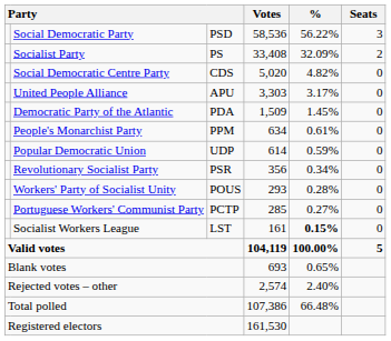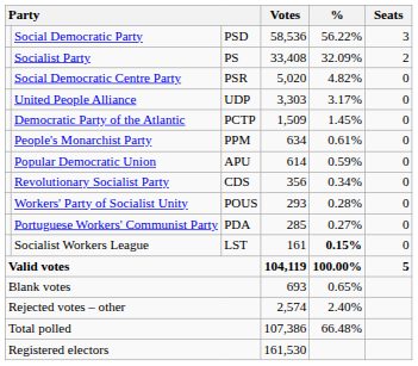 <table class="wikitable" border="1" style="text-align:right;">
 <tr>
 <th style="text-align:left;" colspan=3>Party</th>
 <th align=center width="50">Votes</th>
 <th align=center width="50">%</th>
 <th align=center width="50">Seats</th>
 </tr>
 <tr>
 <td></td>
 <td align=left><a href='#'>Social Democratic Party</a></td>
 <td align=left>PSD</td>
 <td>58,536</td>
 <td>56.22%</td>
 <td>3</td>
 </tr>
 <tr>
 <td></td>
 <td align=left><a href='#'>Socialist Party</a></td>
 <td align=left>PS</td>
 <td>33,408</td>
 <td>32.09%</td>
 <td>2</td>
 </tr>
 <tr>
 <td></td>
 <td align=left style="white-space: nowrap;"><a href='#'>Social Democratic Centre Party</a></td>
-<td align=left>CDS</td>
+<td align=left>PSR</td>
 <td>5,020</td>
 <td>4.82%</td>
 <td>0</td>
 </tr>
 <tr>
 <td></td>
 <td align=left><a href='#'>United People Alliance</a></td>
-<td align=left>APU</td>
+<td align=left>UDP</td>
 <td>3,303</td>
 <td>3.17%</td>
 <td>0</td>
 </tr>
 <tr>
 <td></td>
 <td align=left><a href='#'>Democratic Party of the Atlantic</a></td>
-<td align=left>PDA</td>
+<td align=left>PCTP</td>
 <td>1,509</td>
 <td>1.45%</td>
 <td>0</td>
 </tr>
 <tr>
 <td></td>
 <td align=left><a href='#'>People's Monarchist Party</a></td>
 <td align=left>PPM</td>
 <td>634</td>
 <td>0.61%</td>
 <td>0</td>
 </tr>
 <tr>
 <td></td>
 <td align=left><a href='#'>Popular Democratic Union</a></td>
-<td align=left>UDP</td>
+<td align=left>APU</td>
 <td>614</td>
 <td>0.59%</td>
 <td>0</td>
 </tr>
 <tr>
 <td></td>
 <td align=left><a href='#'>Revolutionary Socialist Party</a></td>
-<td align=left>PSR</td>
+<td align=left>CDS</td>
 <td>356</td>
 <td>0.34%</td>
 <td>0</td>
 </tr>
 <tr>
 <td></td>
 <td align=left><a href='#'>Workers' Party of Socialist Unity</a></td>
 <td align=left>POUS</td>
 <td>293</td>
 <td>0.28%</td>
 <td>0</td>
 </tr>
 <tr>
 <td></td>
 <td align=left><a href='#'>Portuguese Workers' Communist Party</a></td>
-<td align=left>PCTP</td>
+<td align=left>PDA</td>
 <td>285</td>
 <td>0.27%</td>
 <td>0</td>
 </tr>
 <tr>
 <td></td>
 <td align=left>Socialist Workers League</td>
 <td align=left>LST</td>
 <td>161</td>
 <td><strong>0.15%</strong></td>
 <td>0</td>
 </tr>
 <tr style="font-weight:bold">
 <td align=left colspan=3>Valid votes</td>
 <td>104,119</td>
 <td>100.00%</td>
 <td>5</td>
 </tr>
 <tr>
 <td align=left colspan=3>Blank votes</td>
 <td>693</td>
 <td>0.65%</td>
 <td></td>
 </tr>
 <tr>
 <td align=left colspan=3>Rejected votes – other</td>
 <td>2,574</td>
 <td>2.40%</td>
 <td></td>
 </tr>
 <tr>
 <td align=left colspan=3>Total polled</td>
 <td>107,386</td>
 <td>66.48%</td>
 <td></td>
 </tr>
 <tr>
 <td align=left colspan=3>Registered electors</td>
 <td>161,530</td>
 <td></td>
 <td></td>
 </tr>
 </table>
